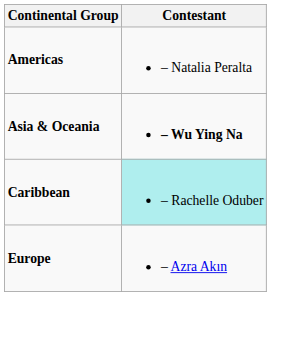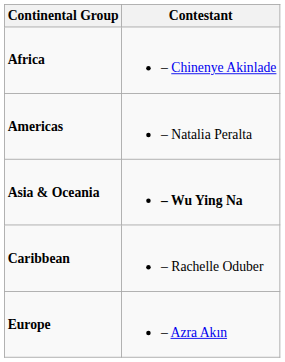 <table class="wikitable sortable" style="font-size:95%;">
 <tr>
 <th>Continental Group</th>
 <th>Contestant</th>
+</tr>
+<tr>
+<td><strong>Africa</strong></td>
+<td><br><ul><li> – <a href='#'>Chinenye Akinlade</a></li></ul></td>
 </tr>
 <tr>
 <td><strong>Americas</strong></td>
 <td><br><ul><li> – Natalia Peralta</li></ul></td>
 </tr>
 <tr>
 <td><strong>Asia & Oceania</strong></td>
 <td><strong><br><ul><li> –  Wu Ying Na</li></ul></strong></td>
 </tr>
 <tr>
 <td><strong>Caribbean</strong></td>
-<td style="background: paleturquoise;"><br><ul><li> – Rachelle Oduber</li></ul></td>
+<td><br><ul><li> – Rachelle Oduber</li></ul></td>
 </tr>
 <tr>
 <td><strong>Europe</strong></td>
 <td><br><ul><li> – <a href='#'>Azra Akın</a></li></ul></td>
 </tr>
 </table>
